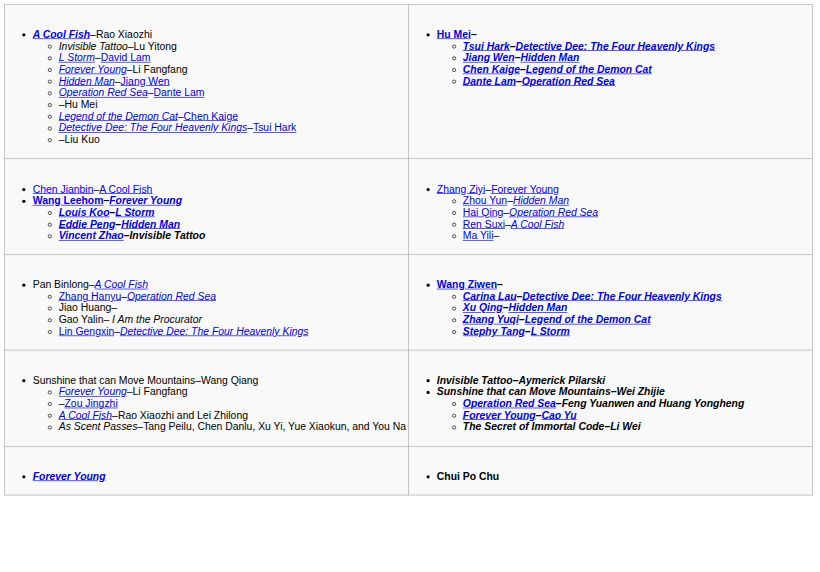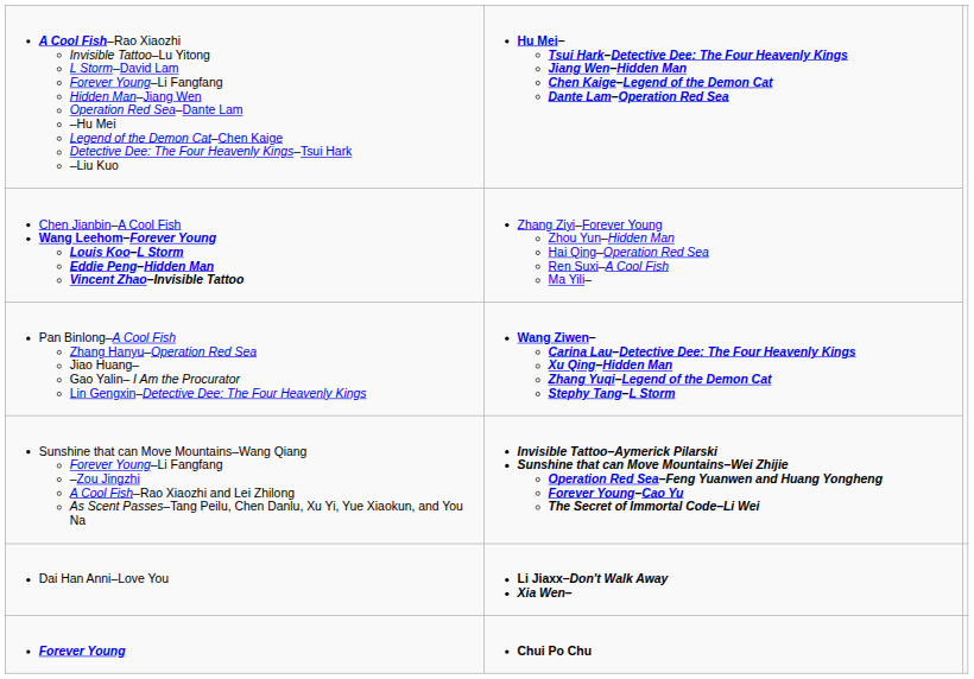 <table class=wikitable>
 <tr>
 <td valign="top" width="50%"><br><ul><li><strong><em><a href='#'>A Cool Fish</a></em></strong>–Rao Xiaozhi<ul><li><em>Invisible Tattoo</em>–Lu Yitong</li><li><em><a href='#'>L Storm</a></em>–<a href='#'>David Lam</a></li><li><em><a href='#'>Forever Young</a></em>–Li Fangfang</li><li><em><a href='#'>Hidden Man</a></em>–<a href='#'>Jiang Wen</a></li><li><em><a href='#'>Operation Red Sea</a></em>–<a href='#'>Dante Lam</a></li><li><em></em>–Hu Mei</li><li><em><a href='#'>Legend of the Demon Cat</a></em>–<a href='#'>Chen Kaige</a></li><li><em><a href='#'>Detective Dee: The Four Heavenly Kings</a></em>–<a href='#'>Tsui Hark</a></li><li><em></em>–Liu Kuo</li></ul></li></ul></td>
 <td valign="top" width="50%"><br><ul><li><strong><a href='#'>Hu Mei</a>–<em><strong><em><ul><li><a href='#'>Tsui Hark</a>–</em><a href='#'>Detective Dee: The Four Heavenly Kings</a><em></li><li><a href='#'>Jiang Wen</a>–</em><a href='#'>Hidden Man</a><em></li><li><a href='#'>Chen Kaige</a>–</em><a href='#'>Legend of the Demon Cat</a><em></li><li><a href='#'>Dante Lam</a>–</em><a href='#'>Operation Red Sea</a><em></li></ul></li></ul></td>
 </tr>
 <tr>
 <td valign="top" width="50%"><br><ul><li></strong><a href='#'>Chen Jianbin</a>–</em><a href='#'>A Cool Fish</a></em></strong></li><li><strong><a href='#'>Wang Leehom</a>–<em><a href='#'>Forever Young</a><strong><em><ul><li><a href='#'>Louis Koo</a>–</em><a href='#'>L Storm</a><em></li><li><a href='#'>Eddie Peng</a>–</em><a href='#'>Hidden Man</a><em></li><li><a href='#'>Vincent Zhao</a>–</em>Invisible Tattoo<em></li></ul></li></ul></td>
 <td valign="top" width="50%"><br><ul><li></strong><a href='#'>Zhang Ziyi</a>–</em><a href='#'>Forever Young</a></em></strong><ul><li><a href='#'>Zhou Yun</a>–<em><a href='#'>Hidden Man</a></em></li><li><a href='#'>Hai Qing</a>–<em><a href='#'>Operation Red Sea</a></em></li><li><a href='#'>Ren Suxi</a>–<em><a href='#'>A Cool Fish</a></em></li><li><a href='#'>Ma Yili</a>–<em></em></li></ul></li></ul></td>
 </tr>
 <tr>
 <td valign="top" width="50%"><br><ul><li>Pan Binlong–<em><a href='#'>A Cool Fish</a></em><ul><li><a href='#'>Zhang Hanyu</a>–<em><a href='#'>Operation Red Sea</a></em></li><li>Jiao Huang–<em></em></li><li>Gao Yalin– <em>I Am the Procurator</em></li><li><a href='#'>Lin Gengxin</a>–<em><a href='#'>Detective Dee: The Four Heavenly Kings</a></em></li></ul></li></ul></td>
 <td valign="top" width="50%"><br><ul><li><strong><a href='#'>Wang Ziwen</a>–<em><strong><em><ul><li><a href='#'>Carina Lau</a>–</em><a href='#'>Detective Dee: The Four Heavenly Kings</a><em></li><li><a href='#'>Xu Qing</a>–</em><a href='#'>Hidden Man</a><em></li><li><a href='#'>Zhang Yuqi</a>–</em><a href='#'>Legend of the Demon Cat</a><em></li><li><a href='#'>Stephy Tang</a>–</em><a href='#'>L Storm</a><em></li></ul></li></ul></td>
 </tr>
 <tr>
 <td valign="top" width="50%"><br><ul><li></em></strong>Sunshine that can Move Mountains</em>–Wang Qiang</strong><ul><li><em><a href='#'>Forever Young</a></em>–Li Fangfang</li><li><em></em>–<a href='#'>Zou Jingzhi</a></li><li><em><a href='#'>A Cool Fish</a></em>–Rao Xiaozhi and Lei Zhilong</li><li><em>As Scent Passes</em>–Tang Peilu, Chen Danlu, Xu Yi, Yue Xiaokun, and You Na</li></ul></li></ul></td>
 <td valign="top" width="50%"><br><ul><li><strong><em>Invisible Tattoo<em>–Aymerick Pilarski<strong></li><li></em>Sunshine that can Move Mountains<em>–Wei Zhijie<ul><li></em><a href='#'>Operation Red Sea</a><em>–Feng Yuanwen and Huang Yongheng</li><li></em><a href='#'>Forever Young</a><em>–<a href='#'>Cao Yu</a></li><li></em>The Secret of Immortal Code<em>–Li Wei</li></ul></li></ul></td>
 </tr>
 <tr>
+<td valign="top" width="50%"><br><ul><li></strong>Dai Han Anni–</em>Love You</em></strong></li></ul></td>
+<td valign="top" width="50%"><br><ul><li><strong>Li Jiaxx–<em>Don't Walk Away<strong><em></li><li></strong>Xia Wen–</em></em></strong></li></ul></td>
+<td valign="top" width="50%"></td>
+</tr>
+<tr>
 <td valign="top" width="50%"><br><ul><li><strong><em><a href='#'>Forever Young</a></em></strong></li></ul></td>
 <td valign="top" width="50%"><br><ul><li><strong>Chui Po Chu</strong></li></ul></td>
 </tr>
 </table>
